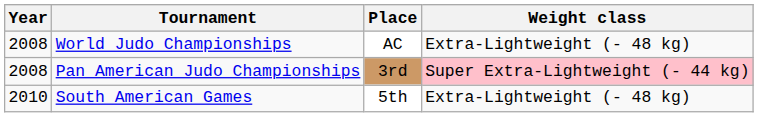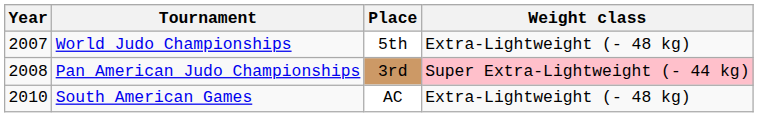 <table class=wikitable>
 <tr style="background:#ccc;">
 <th>Year</th>
 <th>Tournament</th>
 <th>Place</th>
 <th>Weight class</th>
 </tr>
 <tr>
-<td>2008</td>
+<td>2007</td>
 <td><a href='#'>World Judo Championships</a></td>
-<td style="background:white; text-align:center;">AC</td>
+<td style="background:white; text-align:center;">5th</td>
 <td>Extra-Lightweight (- 48 kg)</td>
 </tr>
 <tr>
 <td>2008</td>
 <td><a href='#'>Pan American Judo Championships</a></td>
 <td style="background:#c96; text-align:center;">3rd</td>
 <td style="background: pink;">Super Extra-Lightweight (- 44 kg)</td>
 </tr>
 <tr>
 <td>2010</td>
 <td><a href='#'>South American Games</a></td>
-<td style="background:white; text-align:center;">5th</td>
+<td style="background:white; text-align:center;">AC</td>
 <td>Extra-Lightweight (- 48 kg)</td>
 </tr>
 </table>
